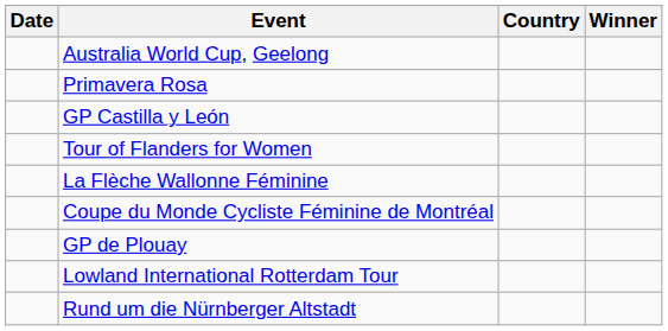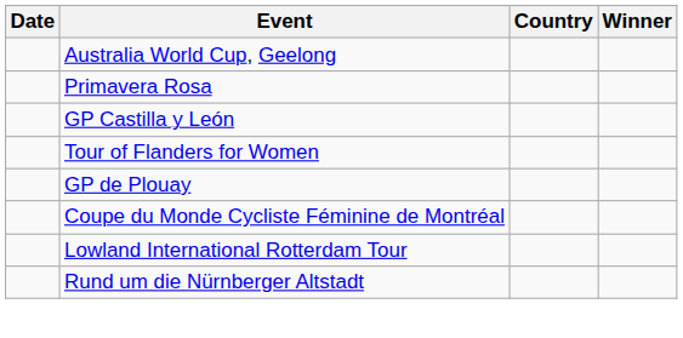 <table class="wikitable sortable">
 <tr>
 <th>Date</th>
 <th>Event</th>
 <th>Country</th>
 <th>Winner</th>
 </tr>
 <tr>
 <td></td>
 <td><a href='#'>Australia World Cup</a>, <a href='#'>Geelong</a></td>
 <td></td>
 <td></td>
 </tr>
 <tr>
 <td></td>
 <td><a href='#'>Primavera Rosa</a></td>
 <td></td>
 <td></td>
 </tr>
 <tr>
 <td></td>
 <td><a href='#'>GP Castilla y León</a></td>
 <td></td>
 <td></td>
 </tr>
 <tr>
 <td></td>
 <td><a href='#'>Tour of Flanders for Women</a></td>
 <td></td>
 <td></td>
 </tr>
 <tr>
 <td></td>
-<td><a href='#'>La Flèche Wallonne Féminine</a></td>
+<td><a href='#'>GP de Plouay</a></td>
 <td></td>
 <td></td>
 </tr>
 <tr>
 <td></td>
 <td><a href='#'>Coupe du Monde Cycliste Féminine de Montréal</a></td>
-<td></td>
-<td></td>
-</tr>
-<tr>
-<td></td>
-<td><a href='#'>GP de Plouay</a></td>
 <td></td>
 <td></td>
 </tr>
 <tr>
 <td></td>
 <td><a href='#'>Lowland International Rotterdam Tour</a></td>
 <td></td>
 <td></td>
 </tr>
 <tr>
 <td></td>
 <td><a href='#'>Rund um die Nürnberger Altstadt</a></td>
 <td></td>
 <td></td>
 </tr>
 </table>
